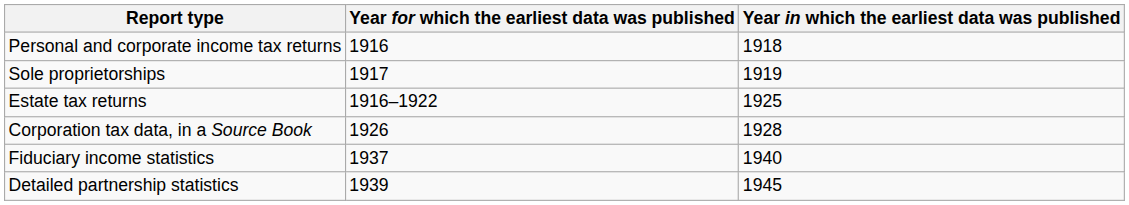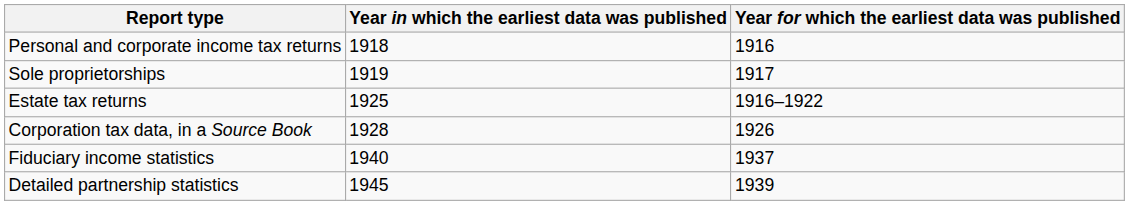 <table class="wikitable sortable" border="1">
 <tr>
 <th>Report type</th>
+<th>Year <em>in</em> which the earliest data was published</th>
 <th>Year <em>for</em> which the earliest data was published</th>
-<th>Year <em>in</em> which the earliest data was published</th>
 </tr>
 <tr>
 <td>Personal and corporate income tax returns</td>
+<td>1918</td>
 <td>1916</td>
-<td>1918</td>
 </tr>
 <tr>
 <td>Sole proprietorships</td>
+<td>1919</td>
 <td>1917</td>
-<td>1919</td>
 </tr>
 <tr>
 <td>Estate tax returns</td>
+<td>1925</td>
 <td>1916–1922</td>
-<td>1925</td>
 </tr>
 <tr>
 <td>Corporation tax data, in a <em>Source Book</em></td>
+<td>1928</td>
 <td>1926</td>
-<td>1928</td>
 </tr>
 <tr>
 <td>Fiduciary income statistics</td>
+<td>1940</td>
 <td>1937</td>
-<td>1940</td>
 </tr>
 <tr>
 <td>Detailed partnership statistics</td>
+<td>1945</td>
 <td>1939</td>
-<td>1945</td>
 </tr>
 </table>
